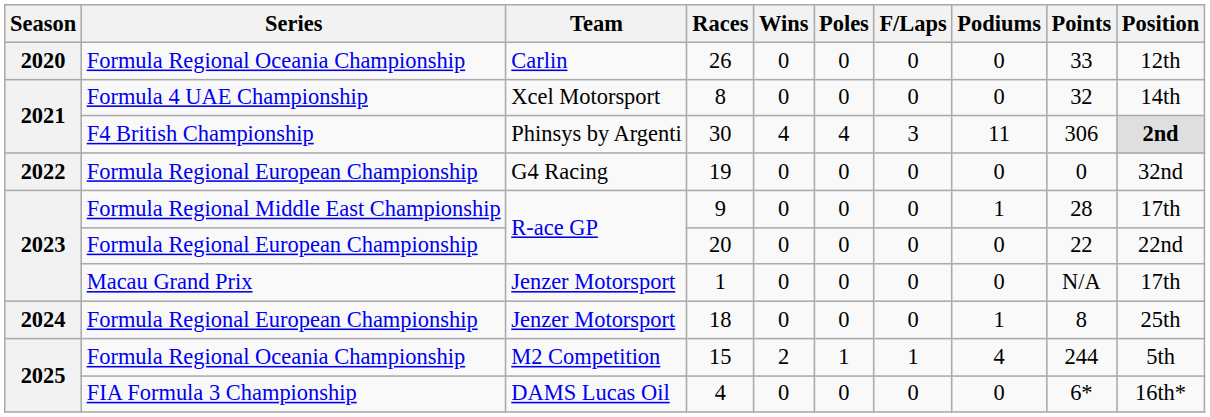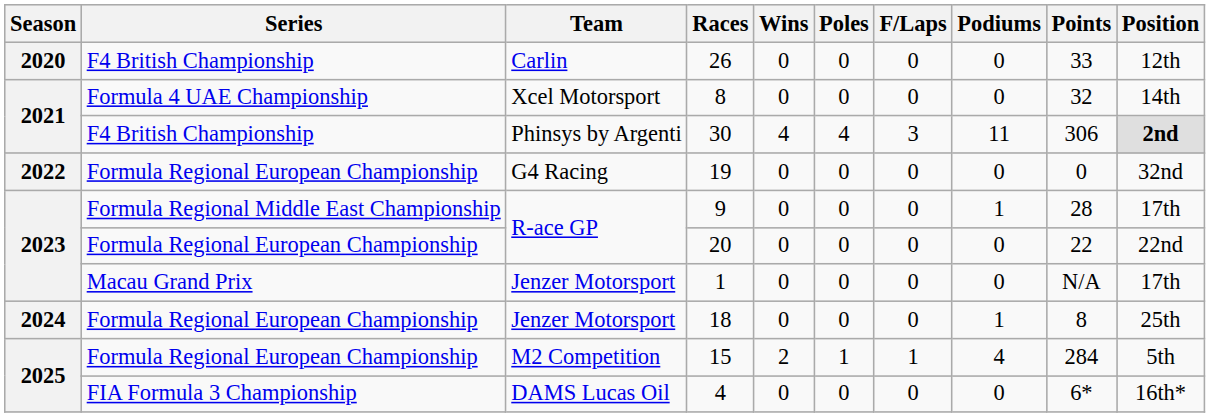 <table class="wikitable" style="font-size: 90%; text-align:center;">
 <tr>
 <th>Season</th>
 <th>Series</th>
 <th>Team</th>
 <th>Races</th>
 <th>Wins</th>
 <th>Poles</th>
 <th>F/Laps</th>
 <th>Podiums</th>
 <th>Points</th>
 <th>Position</th>
 </tr>
 <tr>
 <th>2020</th>
-<td style="text-align:left;"><a href='#'>Formula Regional Oceania Championship</a></td>
+<td style="text-align:left;"><a href='#'>F4 British Championship</a></td>
 <td style="text-align:left;"><a href='#'>Carlin</a></td>
 <td>26</td>
 <td>0</td>
 <td>0</td>
 <td>0</td>
 <td>0</td>
 <td>33</td>
 <td>12th</td>
 </tr>
 <tr>
 <th rowspan="2">2021</th>
 <td style="text-align:left;"><a href='#'>Formula 4 UAE Championship</a></td>
 <td style="text-align:left;">Xcel Motorsport</td>
 <td>8</td>
 <td>0</td>
 <td>0</td>
 <td>0</td>
 <td>0</td>
 <td>32</td>
 <td>14th</td>
 </tr>
 <tr>
 <td style="text-align:left;"><a href='#'>F4 British Championship</a></td>
 <td style="text-align:left;">Phinsys by Argenti</td>
 <td>30</td>
 <td>4</td>
 <td>4</td>
 <td>3</td>
 <td>11</td>
 <td>306</td>
 <td style="background:#DFDFDF;"><strong>2nd</strong></td>
 </tr>
 <tr>
 <th>2022</th>
 <td style="text-align:left;"><a href='#'>Formula Regional European Championship</a></td>
 <td style="text-align:left;">G4 Racing</td>
 <td>19</td>
 <td>0</td>
 <td>0</td>
 <td>0</td>
 <td>0</td>
 <td>0</td>
 <td>32nd</td>
 </tr>
 <tr>
 <th rowspan="3">2023</th>
 <td style="text-align:left;"><a href='#'>Formula Regional Middle East Championship</a></td>
 <td rowspan="2" style="text-align:left;"><a href='#'>R-ace GP</a></td>
 <td>9</td>
 <td>0</td>
 <td>0</td>
 <td>0</td>
 <td>1</td>
 <td>28</td>
 <td>17th</td>
 </tr>
 <tr>
 <td style="text-align:left;"><a href='#'>Formula Regional European Championship</a></td>
 <td>20</td>
 <td>0</td>
 <td>0</td>
 <td>0</td>
 <td>0</td>
 <td>22</td>
 <td>22nd</td>
 </tr>
 <tr>
 <td style="text-align:left;"><a href='#'>Macau Grand Prix</a></td>
 <td style="text-align:left;"><a href='#'>Jenzer Motorsport</a></td>
 <td>1</td>
 <td>0</td>
 <td>0</td>
 <td>0</td>
 <td>0</td>
 <td>N/A</td>
 <td>17th</td>
 </tr>
 <tr>
 <th>2024</th>
 <td style="text-align:left;"><a href='#'>Formula Regional European Championship</a></td>
 <td style="text-align:left;"><a href='#'>Jenzer Motorsport</a></td>
 <td>18</td>
 <td>0</td>
 <td>0</td>
 <td>0</td>
 <td>1</td>
 <td>8</td>
 <td>25th</td>
 </tr>
 <tr>
 <th rowspan="2">2025</th>
-<td style="text-align:left;"><a href='#'>Formula Regional Oceania Championship</a></td>
+<td style="text-align:left;"><a href='#'>Formula Regional European Championship</a></td>
 <td style="text-align:left;"><a href='#'>M2 Competition</a></td>
 <td>15</td>
 <td>2</td>
 <td>1</td>
 <td>1</td>
 <td>4</td>
-<td>244</td>
+<td>284</td>
 <td>5th</td>
 </tr>
 <tr>
 <td style="text-align:left;"><a href='#'>FIA Formula 3 Championship</a></td>
 <td style="text-align:left;"><a href='#'>DAMS Lucas Oil</a></td>
 <td>4</td>
 <td>0</td>
 <td>0</td>
 <td>0</td>
 <td>0</td>
 <td>6*</td>
 <td>16th*</td>
 </tr>
 </table>
